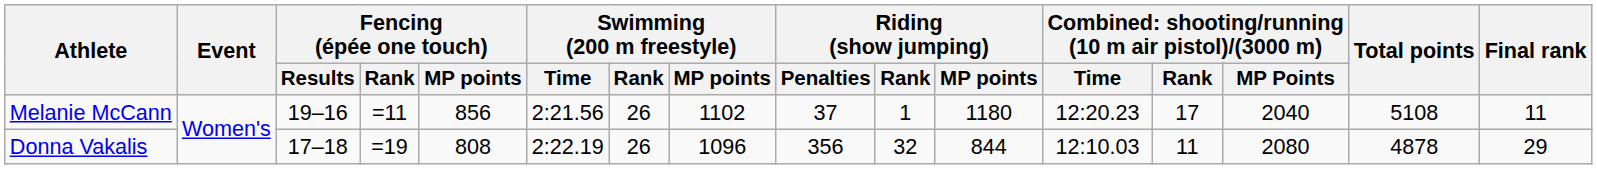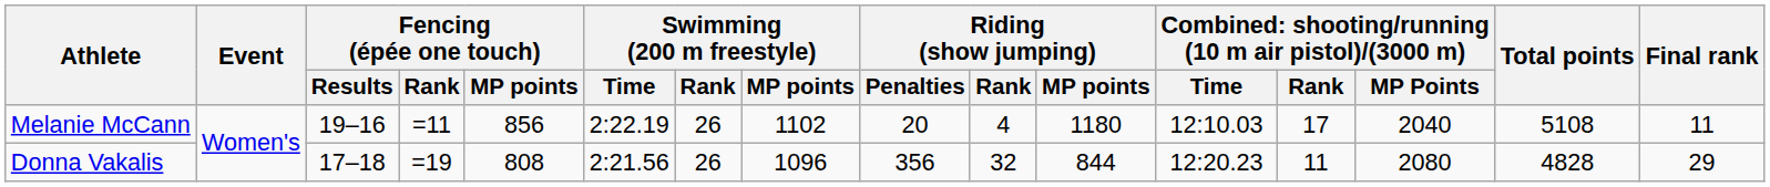 <table class="wikitable" style="font-size:90%">
 <tr>
 <th rowspan=2>Athlete</th>
 <th rowspan=2>Event</th>
 <th colspan=3>Fencing<br><span>(épée one touch)</span></th>
 <th colspan=3>Swimming<br><span>(200 m freestyle)</span></th>
 <th colspan=3>Riding<br><span>(show jumping)</span></th>
 <th colspan=3>Combined: shooting/running<br><span>(10 m air pistol)/(3000 m)</span></th>
 <th rowspan=2>Total points</th>
 <th rowspan=2>Final rank</th>
 </tr>
 <tr style="font-size:95%">
 <th>Results</th>
 <th>Rank</th>
 <th>MP points</th>
 <th>Time</th>
 <th>Rank</th>
 <th>MP points</th>
 <th>Penalties</th>
 <th>Rank</th>
 <th>MP points</th>
 <th>Time</th>
 <th>Rank</th>
 <th>MP Points</th>
 </tr>
 <tr align=center>
 <td align=left><a href='#'>Melanie McCann</a></td>
 <td align=left rowspan=2><a href='#'>Women's</a></td>
 <td>19–16</td>
 <td>=11</td>
 <td>856</td>
-<td>2:21.56</td>
+<td>2:22.19</td>
 <td>26</td>
 <td>1102</td>
-<td>37</td>
-<td>1</td>
+<td>20</td>
+<td>4</td>
 <td>1180</td>
-<td>12:20.23</td>
+<td>12:10.03</td>
 <td>17</td>
 <td>2040</td>
 <td>5108</td>
 <td>11</td>
 </tr>
 <tr align=center>
 <td align=left><a href='#'>Donna Vakalis</a></td>
 <td>17–18</td>
 <td>=19</td>
 <td>808</td>
-<td>2:22.19</td>
+<td>2:21.56</td>
 <td>26</td>
 <td>1096</td>
 <td>356</td>
 <td>32</td>
 <td>844</td>
-<td>12:10.03</td>
+<td>12:20.23</td>
 <td>11</td>
 <td>2080</td>
-<td>4878</td>
+<td>4828</td>
 <td>29</td>
 </tr>
 </table>
